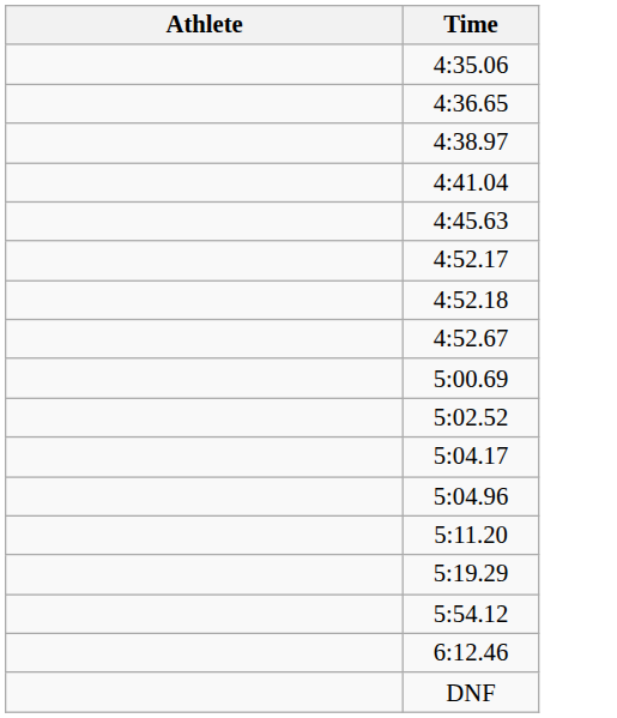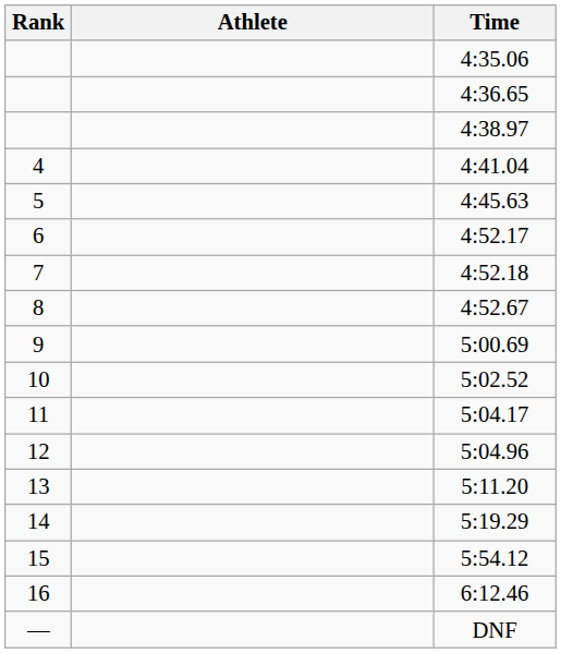 <table class=wikitable style="text-align:center">
 <tr>
+<th width=40>Rank</th>
 <th width=250>Athlete</th>
 <th width=80>Time</th>
 </tr>
 <tr>
+<td></td>
 <td align=left></td>
 <td>4:35.06</td>
 </tr>
 <tr>
+<td></td>
 <td align=left></td>
 <td>4:36.65</td>
 </tr>
 <tr>
+<td></td>
 <td align=left></td>
 <td>4:38.97</td>
 </tr>
 <tr>
+<td>4</td>
 <td align=left></td>
 <td>4:41.04</td>
 </tr>
 <tr>
+<td>5</td>
 <td align=left></td>
 <td>4:45.63</td>
 </tr>
 <tr>
+<td>6</td>
 <td align=left></td>
 <td>4:52.17</td>
 </tr>
 <tr>
+<td>7</td>
 <td align=left></td>
 <td>4:52.18</td>
 </tr>
 <tr>
+<td>8</td>
 <td align=left></td>
 <td>4:52.67</td>
 </tr>
 <tr>
+<td>9</td>
 <td align=left></td>
 <td>5:00.69</td>
 </tr>
 <tr>
+<td>10</td>
 <td align=left></td>
 <td>5:02.52</td>
 </tr>
 <tr>
+<td>11</td>
 <td align=left></td>
 <td>5:04.17</td>
 </tr>
 <tr>
+<td>12</td>
 <td align=left></td>
 <td>5:04.96</td>
 </tr>
 <tr>
+<td>13</td>
 <td align=left></td>
 <td>5:11.20</td>
 </tr>
 <tr>
+<td>14</td>
 <td align=left></td>
 <td>5:19.29</td>
 </tr>
 <tr>
+<td>15</td>
 <td align=left></td>
 <td>5:54.12</td>
 </tr>
 <tr>
+<td>16</td>
 <td align=left></td>
 <td>6:12.46</td>
 </tr>
 <tr>
+<td>—</td>
 <td align=left></td>
 <td>DNF</td>
 </tr>
 </table>
